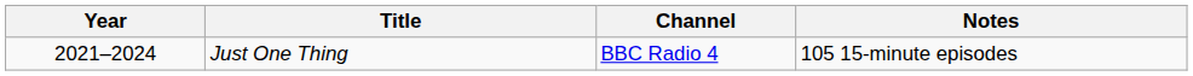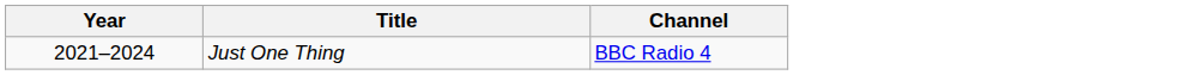 <table class="wikitable ">
 <tr>
 <th scope="col" style="width:150px;">Year</th>
 <th class="unsortable" scope="col" style="width:300px;">Title</th>
 <th class="unsortable" scope="col" style="width:150px;">Channel</th>
-<th class="unsortable" scope="col" style="width:300px;">Notes</th>
 </tr>
 <tr>
 <td style="text-align:Center;">2021–2024</td>
 <td><em>Just One Thing</em></td>
 <td><a href='#'>BBC Radio 4</a></td>
-<td>105 15-minute episodes</td>
 </tr>
 </table>
